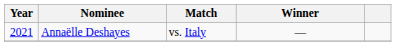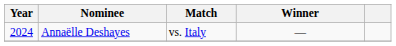 <table class="wikitable">
 <tr>
 <th width=40>Year</th>
 <th width=170>Nominee</th>
 <th width=90>Match</th>
 <th width=170>Winner</th>
 <th width=30></th>
 </tr>
 <tr>
-<td align=center><a href='#'>2021</a></td>
+<td align=center><a href='#'>2024</a></td>
 <td><a href='#'>Annaëlle Deshayes</a></td>
 <td>vs. <a href='#'>Italy</a></td>
 <td align=center>—</td>
 <td align=center></td>
 </tr>
 <tr>
 </tr>
 </table>
